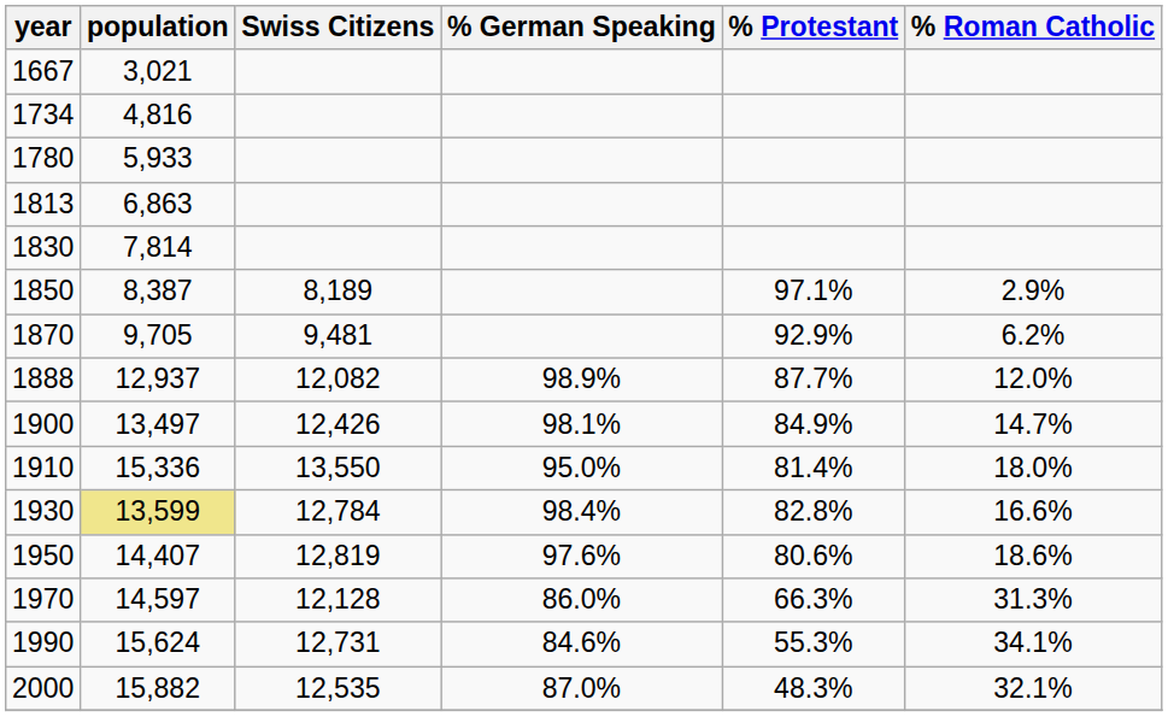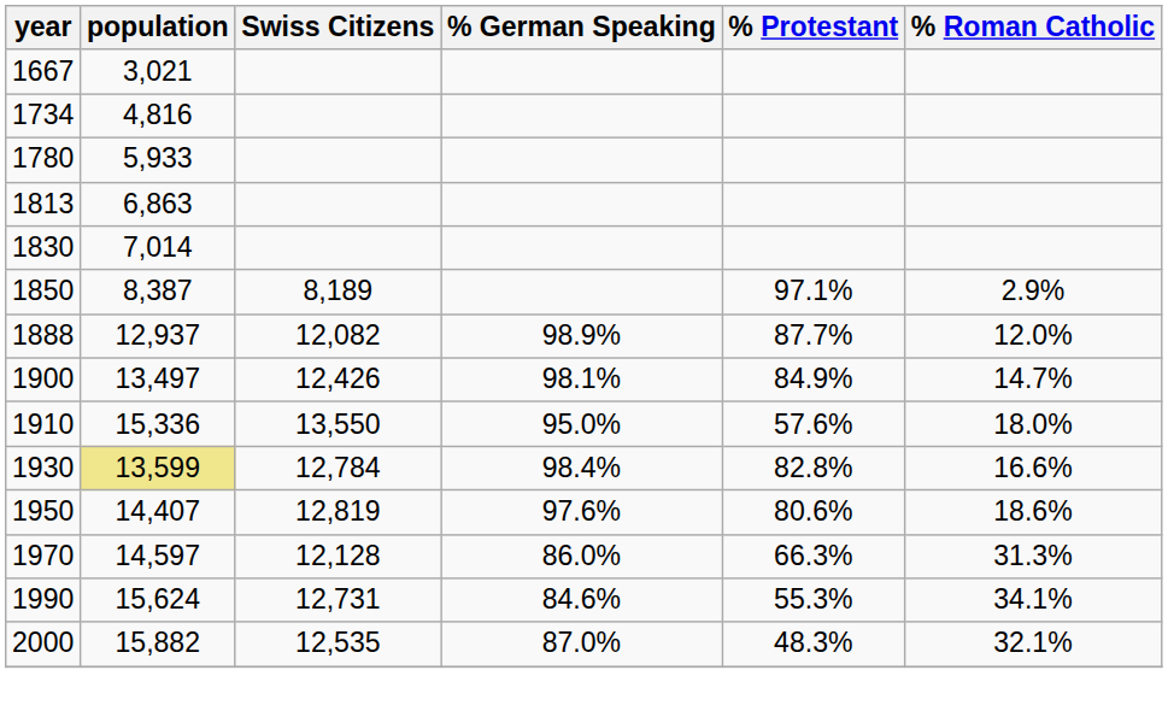 <table class="wikitable">
 <tr>
 <th>year</th>
 <th>population</th>
 <th>Swiss Citizens</th>
 <th>% German Speaking</th>
 <th>% <a href='#'>Protestant</a></th>
 <th>% <a href='#'>Roman Catholic</a></th>
 </tr>
 <tr>
 <td>1667</td>
 <td align="center">3,021</td>
 <td></td>
 <td></td>
 <td></td>
 <td></td>
 </tr>
 <tr>
 <td>1734</td>
 <td align="center">4,816</td>
 <td></td>
 <td></td>
 <td></td>
 <td></td>
 </tr>
 <tr>
 <td>1780</td>
 <td align="center">5,933</td>
 <td></td>
 <td></td>
 <td></td>
 <td></td>
 </tr>
 <tr>
 <td>1813</td>
 <td align="center">6,863</td>
 <td></td>
 <td></td>
 <td></td>
 <td></td>
 </tr>
 <tr>
 <td>1830</td>
-<td align="center">7,814</td>
+<td align="center">7,014</td>
 <td></td>
 <td></td>
 <td></td>
 <td></td>
 </tr>
 <tr>
 <td>1850</td>
 <td align="center">8,387</td>
 <td align="center">8,189</td>
 <td></td>
 <td align="center">97.1%</td>
 <td align="center">2.9%</td>
-</tr>
-<tr>
-<td>1870</td>
-<td align="center">9,705</td>
-<td align="center">9,481</td>
-<td></td>
-<td align="center">92.9%</td>
-<td align="center">6.2%</td>
 </tr>
 <tr>
 <td>1888</td>
 <td align="center">12,937</td>
 <td align="center">12,082</td>
 <td align="center">98.9%</td>
 <td align="center">87.7%</td>
 <td align="center">12.0%</td>
 </tr>
 <tr>
 <td>1900</td>
 <td align="center">13,497</td>
 <td align="center">12,426</td>
 <td align="center">98.1%</td>
 <td align="center">84.9%</td>
 <td align="center">14.7%</td>
 </tr>
 <tr>
 <td>1910</td>
 <td align="center">15,336</td>
 <td align="center">13,550</td>
 <td align="center">95.0%</td>
-<td align="center">81.4%</td>
+<td align="center">57.6%</td>
 <td align="center">18.0%</td>
 </tr>
 <tr>
 <td>1930</td>
 <td align="center" style="background: khaki;">13,599</td>
 <td align="center">12,784</td>
 <td align="center">98.4%</td>
 <td align="center">82.8%</td>
 <td align="center">16.6%</td>
 </tr>
 <tr>
 <td>1950</td>
 <td align="center">14,407</td>
 <td align="center">12,819</td>
 <td align="center">97.6%</td>
 <td align="center">80.6%</td>
 <td align="center">18.6%</td>
 </tr>
 <tr>
 <td>1970</td>
 <td align="center">14,597</td>
 <td align="center">12,128</td>
 <td align="center">86.0%</td>
 <td align="center">66.3%</td>
 <td align="center">31.3%</td>
 </tr>
 <tr>
 <td>1990</td>
 <td align="center">15,624</td>
 <td align="center">12,731</td>
 <td align="center">84.6%</td>
 <td align="center">55.3%</td>
 <td align="center">34.1%</td>
 </tr>
 <tr>
 <td>2000</td>
 <td align="center">15,882</td>
 <td align="center">12,535</td>
 <td align="center">87.0%</td>
 <td align="center">48.3%</td>
 <td align="center">32.1%</td>
 </tr>
 <tr>
 </tr>
 </table>
